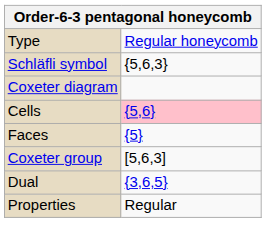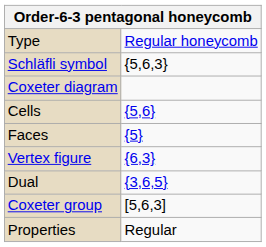 <table class="wikitable" align="right" style="margin-left:10px">
 <tr>
 <th bgcolor=#e7dcc3 colspan=2>Order-6-3 pentagonal honeycomb</th>
 </tr>
 <tr>
 <td bgcolor=#e7dcc3>Type</td>
 <td><a href='#'>Regular honeycomb</a></td>
 </tr>
 <tr>
 <td bgcolor=#e7dcc3><a href='#'>Schläfli symbol</a></td>
 <td>{5,6,3}</td>
 </tr>
 <tr>
 <td bgcolor=#e7dcc3><a href='#'>Coxeter diagram</a></td>
 <td></td>
 </tr>
 <tr>
 <td bgcolor=#e7dcc3>Cells</td>
-<td style="background: pink;"><a href='#'>{5,6}</a> </td>
+<td><a href='#'>{5,6}</a> </td>
 </tr>
 <tr>
 <td bgcolor=#e7dcc3>Faces</td>
 <td><a href='#'>{5}</a></td>
 </tr>
 <tr>
-<td bgcolor=#e7dcc3><a href='#'>Coxeter group</a></td>
-<td>[5,6,3]</td>
+<td bgcolor=#e7dcc3><a href='#'>Vertex figure</a></td>
+<td><a href='#'>{6,3}</a></td>
 </tr>
 <tr>
 <td bgcolor=#e7dcc3>Dual</td>
 <td><a href='#'>{3,6,5}</a></td>
 </tr>
 <tr>
+<td bgcolor=#e7dcc3><a href='#'>Coxeter group</a></td>
+<td>[5,6,3]</td>
+</tr>
+<tr>
 <td bgcolor=#e7dcc3>Properties</td>
 <td>Regular</td>
 </tr>
 </table>
